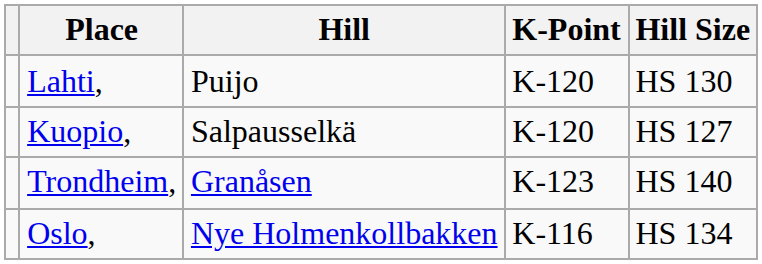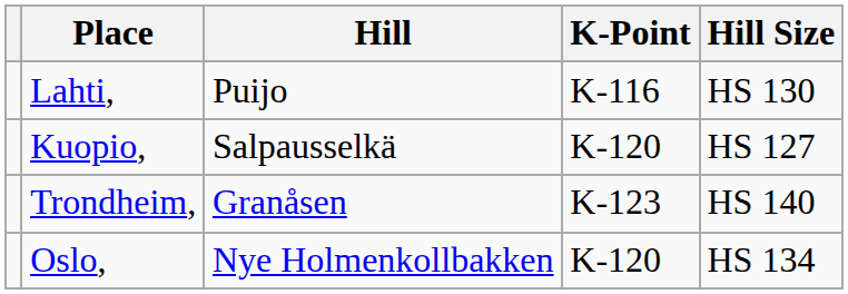 <table class="wikitable">
 <tr>
 <th></th>
 <th>Place</th>
 <th>Hill</th>
 <th>K-Point</th>
 <th>Hill Size</th>
 </tr>
 <tr ---->
 <td></td>
 <td><a href='#'>Lahti</a>, </td>
 <td>Puijo</td>
-<td>K-120</td>
+<td>K-116</td>
 <td>HS 130</td>
 </tr>
 <tr ---->
 <td></td>
 <td><a href='#'>Kuopio</a>, </td>
 <td>Salpausselkä</td>
 <td>K-120</td>
 <td>HS 127</td>
 </tr>
 <tr ---->
 <td></td>
 <td><a href='#'>Trondheim</a>, </td>
 <td><a href='#'>Granåsen</a></td>
 <td>K-123</td>
 <td>HS 140</td>
 </tr>
 <tr ---->
 <td></td>
 <td><a href='#'>Oslo</a>, </td>
 <td><a href='#'>Nye Holmenkollbakken</a></td>
-<td>K-116</td>
+<td>K-120</td>
 <td>HS 134</td>
 </tr>
 </table>
